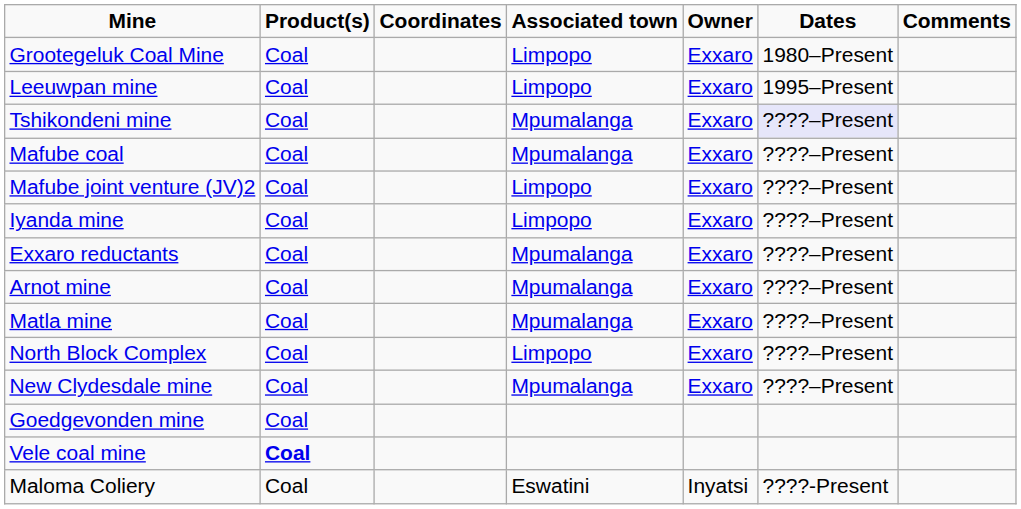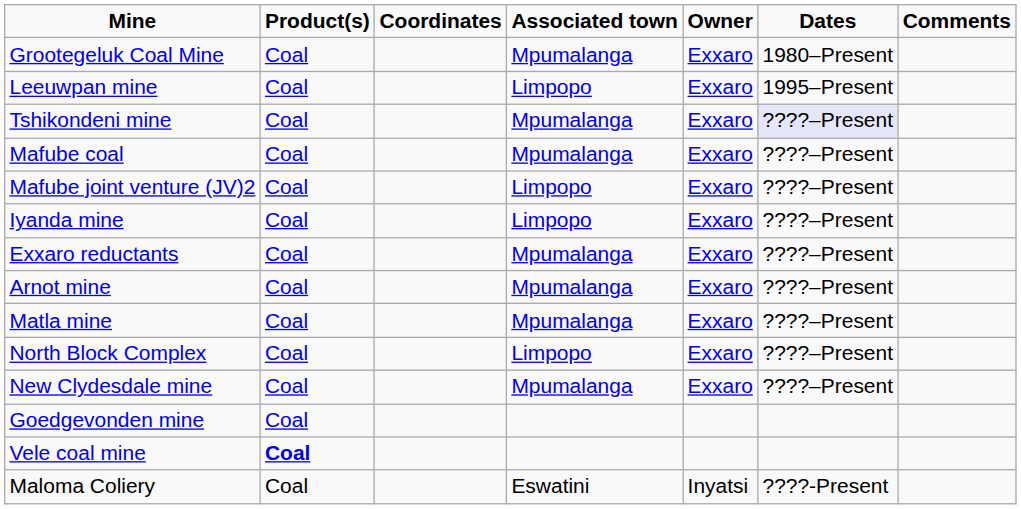 <table class="sortable wikitable">
 <tr align="center">
 <td><strong>Mine</strong></td>
 <td><strong>Product(s)</strong></td>
 <td><strong>Coordinates</strong></td>
 <td><strong>Associated town</strong></td>
 <td><strong>Owner</strong></td>
 <td><strong>Dates</strong></td>
 <td><strong>Comments</strong></td>
 </tr>
 <tr>
 <td><a href='#'>Grootegeluk Coal Mine</a></td>
 <td><a href='#'>Coal</a></td>
 <td></td>
-<td><a href='#'>Limpopo</a></td>
+<td><a href='#'>Mpumalanga</a></td>
 <td><a href='#'>Exxaro</a></td>
 <td>1980–Present</td>
 <td></td>
 </tr>
 <tr>
 <td><a href='#'>Leeuwpan mine</a></td>
 <td><a href='#'>Coal</a></td>
 <td></td>
 <td><a href='#'>Limpopo</a></td>
 <td><a href='#'>Exxaro</a></td>
 <td>1995–Present</td>
 <td></td>
 </tr>
 <tr>
 <td><a href='#'>Tshikondeni mine</a></td>
 <td><a href='#'>Coal</a></td>
 <td></td>
 <td><a href='#'>Mpumalanga</a></td>
 <td><a href='#'>Exxaro</a></td>
 <td style="background: lavender;">????–Present</td>
 <td></td>
 </tr>
 <tr>
 <td><a href='#'>Mafube coal</a></td>
 <td><a href='#'>Coal</a></td>
 <td></td>
 <td><a href='#'>Mpumalanga</a></td>
 <td><a href='#'>Exxaro</a></td>
 <td>????–Present</td>
 <td></td>
 </tr>
 <tr>
 <td><a href='#'>Mafube joint venture (JV)2</a></td>
 <td><a href='#'>Coal</a></td>
 <td></td>
 <td><a href='#'>Limpopo</a></td>
 <td><a href='#'>Exxaro</a></td>
 <td>????–Present</td>
 <td></td>
 </tr>
 <tr>
 <td><a href='#'>Iyanda mine</a></td>
 <td><a href='#'>Coal</a></td>
 <td></td>
 <td><a href='#'>Limpopo</a></td>
 <td><a href='#'>Exxaro</a></td>
 <td>????–Present</td>
 <td></td>
 </tr>
 <tr>
 <td><a href='#'>Exxaro reductants</a></td>
 <td><a href='#'>Coal</a></td>
 <td></td>
 <td><a href='#'>Mpumalanga</a></td>
 <td><a href='#'>Exxaro</a></td>
 <td>????–Present</td>
 <td></td>
 </tr>
 <tr>
 <td><a href='#'>Arnot mine</a></td>
 <td><a href='#'>Coal</a></td>
 <td></td>
 <td><a href='#'>Mpumalanga</a></td>
 <td><a href='#'>Exxaro</a></td>
 <td>????–Present</td>
 <td></td>
 </tr>
 <tr>
 <td><a href='#'>Matla mine</a></td>
 <td><a href='#'>Coal</a></td>
 <td></td>
 <td><a href='#'>Mpumalanga</a></td>
 <td><a href='#'>Exxaro</a></td>
 <td>????–Present</td>
 <td></td>
 </tr>
 <tr>
 <td><a href='#'>North Block Complex</a></td>
 <td><a href='#'>Coal</a></td>
 <td></td>
 <td><a href='#'>Limpopo</a></td>
 <td><a href='#'>Exxaro</a></td>
 <td>????–Present</td>
 <td></td>
 </tr>
 <tr>
 <td><a href='#'>New Clydesdale mine</a></td>
 <td><a href='#'>Coal</a></td>
 <td></td>
 <td><a href='#'>Mpumalanga</a></td>
 <td><a href='#'>Exxaro</a></td>
 <td>????–Present</td>
 <td></td>
 </tr>
 <tr>
 <td><a href='#'>Goedgevonden mine</a></td>
 <td><a href='#'>Coal</a></td>
 <td></td>
 <td></td>
 <td></td>
 <td></td>
 <td></td>
 </tr>
 <tr>
 <td><a href='#'>Vele coal mine</a></td>
 <td><strong><a href='#'>Coal</a></strong></td>
 <td></td>
 <td></td>
 <td></td>
 <td></td>
 <td></td>
 </tr>
 <tr>
 <td>Maloma Coliery</td>
 <td>Coal</td>
 <td></td>
 <td>Eswatini</td>
 <td>Inyatsi</td>
 <td>????-Present</td>
 <td></td>
 </tr>
 </table>
